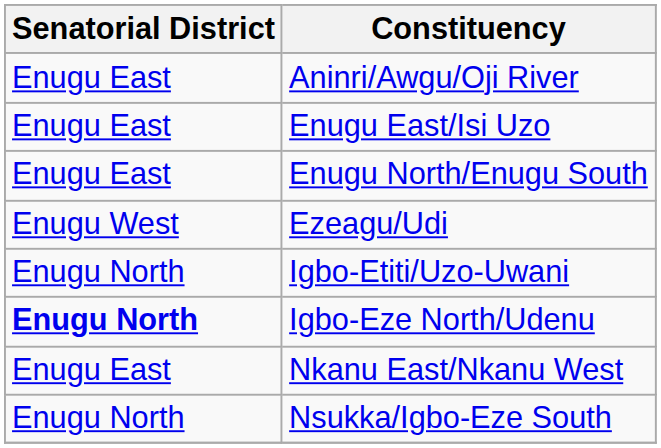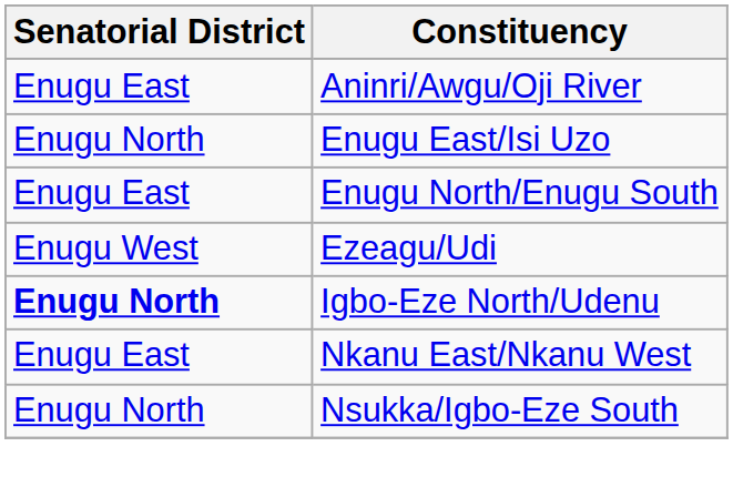 <table class="wikitable sortable">
 <tr>
 <th>Senatorial District</th>
 <th>Constituency</th>
 </tr>
 <tr>
 <td><a href='#'>Enugu East</a></td>
 <td><a href='#'>Aninri/Awgu/Oji River</a></td>
 </tr>
 <tr>
-<td><a href='#'>Enugu East</a></td>
+<td><a href='#'>Enugu North</a></td>
 <td><a href='#'>Enugu East/Isi Uzo</a></td>
 </tr>
 <tr>
 <td><a href='#'>Enugu East</a></td>
 <td><a href='#'>Enugu North/Enugu South</a></td>
 </tr>
 <tr>
 <td><a href='#'>Enugu West</a></td>
 <td><a href='#'>Ezeagu/Udi</a></td>
-</tr>
-<tr>
-<td><a href='#'>Enugu North</a></td>
-<td><a href='#'>Igbo-Etiti/Uzo-Uwani</a></td>
 </tr>
 <tr>
 <td><strong><a href='#'>Enugu North</a></strong></td>
 <td><a href='#'>Igbo-Eze North/Udenu</a></td>
 </tr>
 <tr>
 <td><a href='#'>Enugu East</a></td>
 <td><a href='#'>Nkanu East/Nkanu West</a></td>
 </tr>
 <tr>
 <td><a href='#'>Enugu North</a></td>
 <td><a href='#'>Nsukka/Igbo-Eze South</a></td>
 </tr>
 <tr>
 </tr>
 </table>
